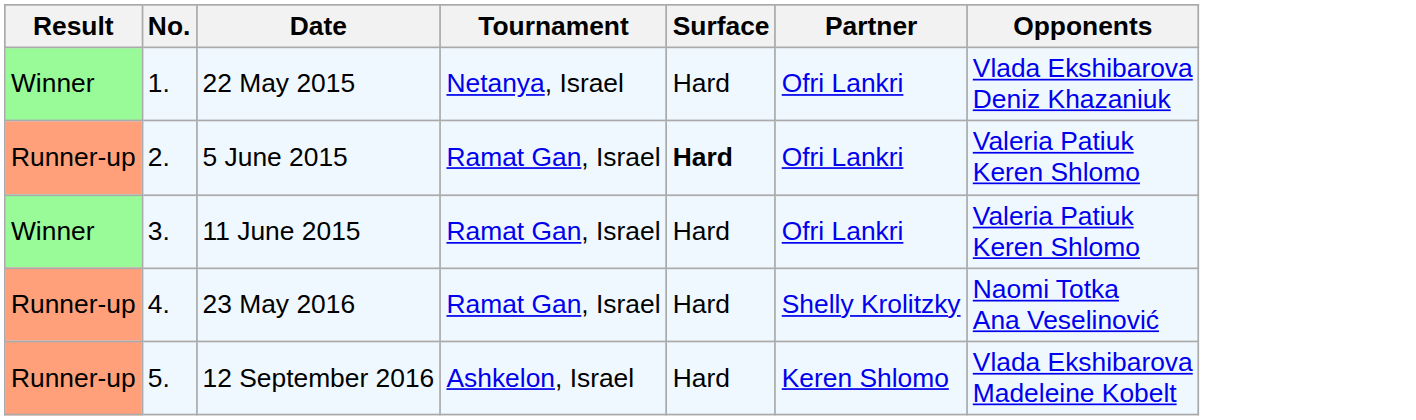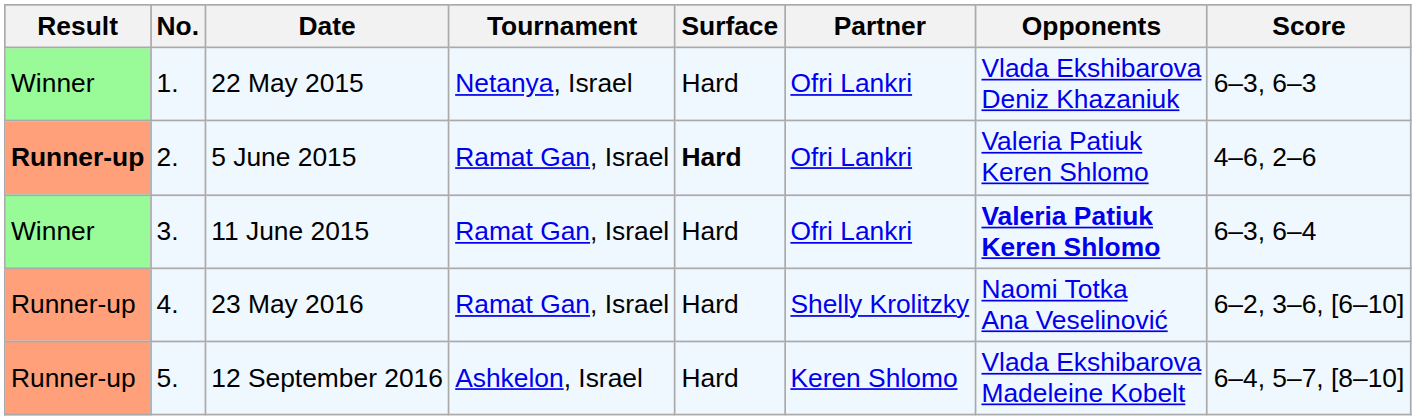 <table class="sortable wikitable" style=font-size:97%>
 <tr>
 <th>Result</th>
 <th>No.</th>
 <th>Date</th>
 <th>Tournament</th>
 <th>Surface</th>
 <th>Partner</th>
 <th>Opponents</th>
+<th>Score</th>
 </tr>
 <tr style="background:#f0f8ff;">
 <td style="background:#98fb98;">Winner</td>
 <td>1.</td>
 <td>22 May 2015</td>
 <td><a href='#'>Netanya</a>, Israel</td>
 <td>Hard</td>
 <td> <a href='#'>Ofri Lankri</a></td>
 <td> <a href='#'>Vlada Ekshibarova</a> <br>  <a href='#'>Deniz Khazaniuk</a></td>
+<td>6–3, 6–3</td>
 </tr>
 <tr style="background:#f0f8ff;">
-<td style="background:#ffa07a;">Runner-up</td>
+<td style="background:#ffa07a;"><strong>Runner-up</strong></td>
 <td>2.</td>
 <td>5 June 2015</td>
 <td><a href='#'>Ramat Gan</a>, Israel</td>
 <td><strong>Hard</strong></td>
 <td> <a href='#'>Ofri Lankri</a></td>
 <td> <a href='#'>Valeria Patiuk</a> <br>  <a href='#'>Keren Shlomo</a></td>
+<td>4–6, 2–6</td>
 </tr>
 <tr style="background:#f0f8ff;">
 <td style="background:#98fb98;">Winner</td>
 <td>3.</td>
 <td>11 June 2015</td>
 <td><a href='#'>Ramat Gan</a>, Israel</td>
 <td>Hard</td>
 <td> <a href='#'>Ofri Lankri</a></td>
-<td> <a href='#'>Valeria Patiuk</a> <br>  <a href='#'>Keren Shlomo</a></td>
+<td><strong> <a href='#'>Valeria Patiuk</a> <br>  <a href='#'>Keren Shlomo</a></strong></td>
+<td>6–3, 6–4</td>
 </tr>
 <tr style="background:#f0f8ff;">
 <td bgcolor="FFA07A">Runner-up</td>
 <td>4.</td>
 <td>23 May 2016</td>
 <td><a href='#'>Ramat Gan</a>, Israel</td>
 <td>Hard</td>
 <td> <a href='#'>Shelly Krolitzky</a></td>
 <td> <a href='#'>Naomi Totka</a> <br>  <a href='#'>Ana Veselinović</a></td>
+<td>6–2, 3–6, [6–10]</td>
 </tr>
 <tr style="background:#f0f8ff;">
 <td style="background:#ffa07a;">Runner-up</td>
 <td>5.</td>
 <td>12 September 2016</td>
 <td><a href='#'>Ashkelon</a>, Israel</td>
 <td>Hard</td>
 <td> <a href='#'>Keren Shlomo</a></td>
 <td> <a href='#'>Vlada Ekshibarova</a> <br>  <a href='#'>Madeleine Kobelt</a></td>
+<td>6–4, 5–7, [8–10]</td>
 </tr>
 </table>
